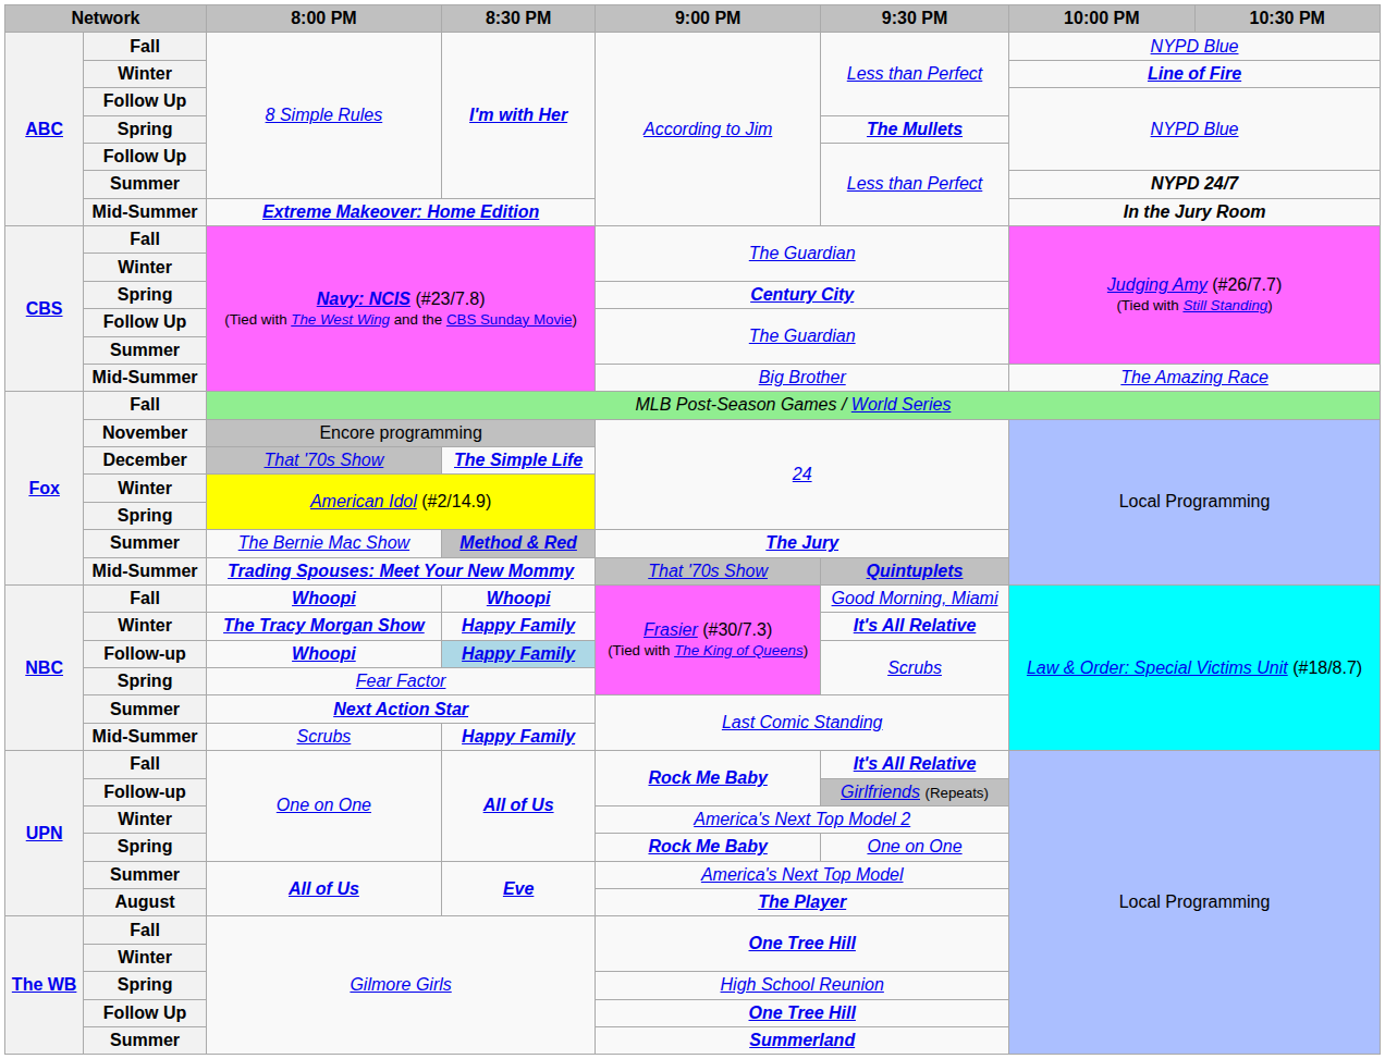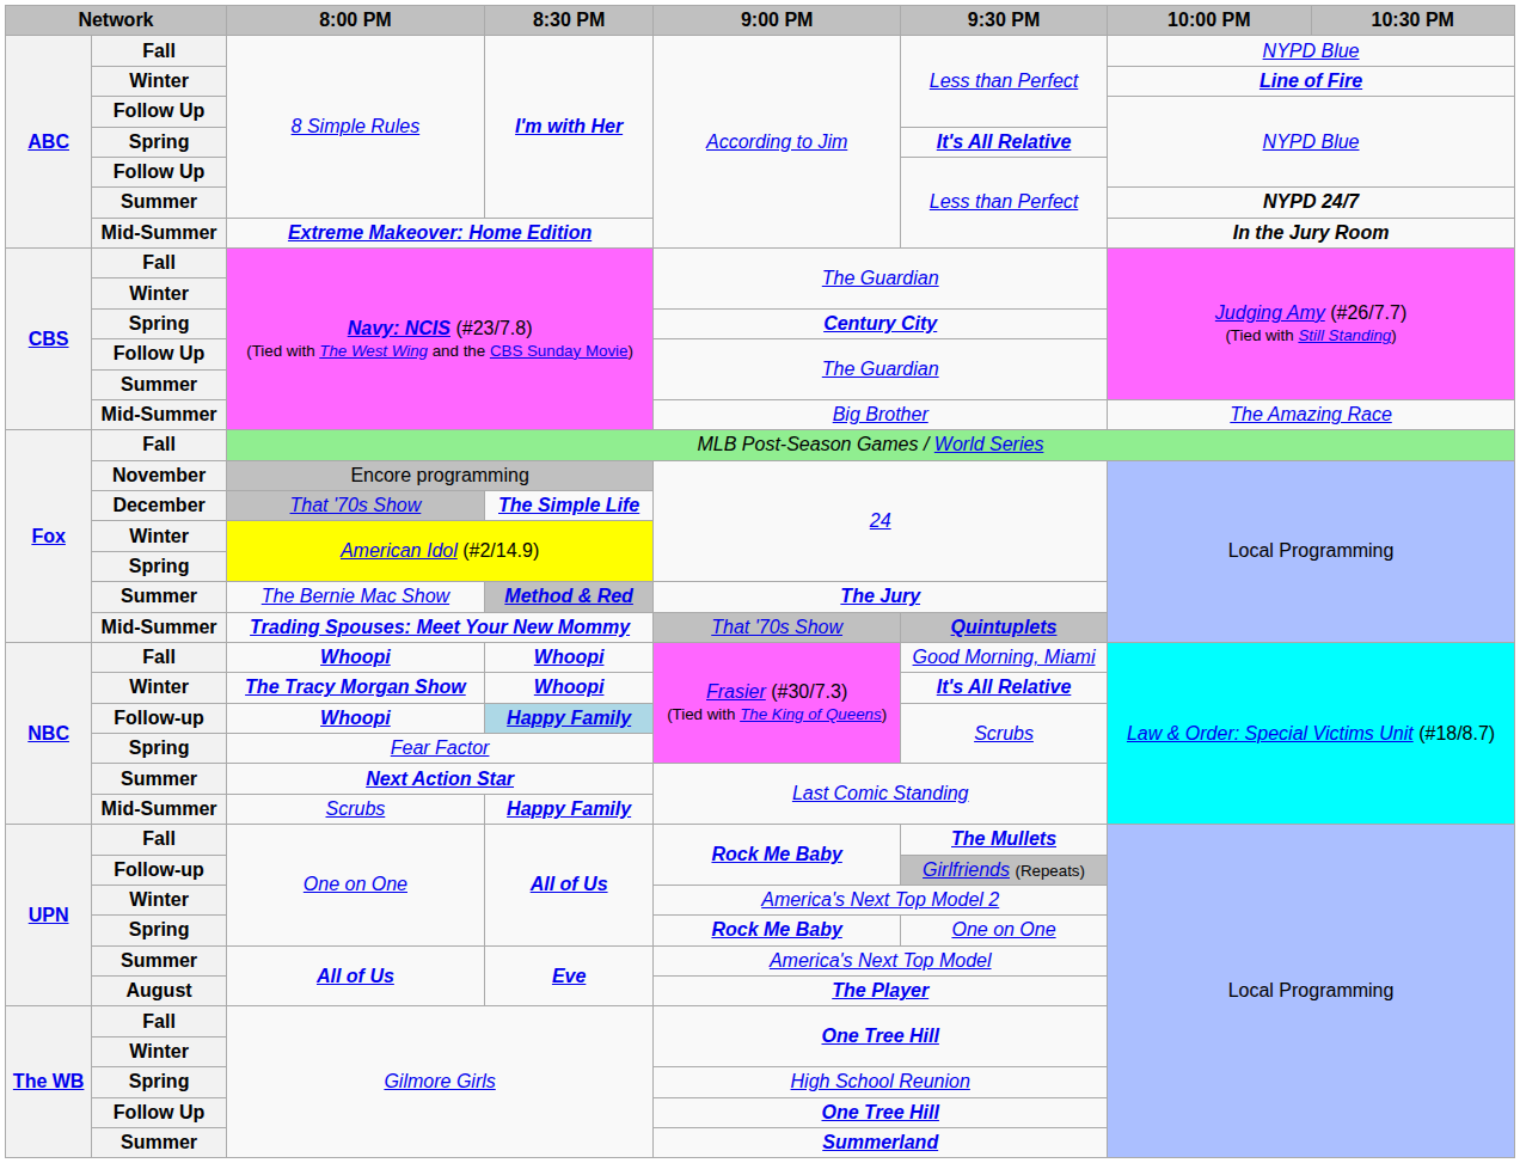 <table class="wikitable" style="width:100%;margin-right:0;text-align:center">
 <tr>
 <th colspan="2" style="background-color:#C0C0C0;text-align:center">Network</th>
 <th style="background-color:#C0C0C0;text-align:center">8:00 PM</th>
 <th style="background-color:#C0C0C0;text-align:center">8:30 PM</th>
 <th style="background-color:#C0C0C0;text-align:center">9:00 PM</th>
 <th style="background-color:#C0C0C0;text-align:center">9:30 PM</th>
 <th style="background-color:#C0C0C0;text-align:center">10:00 PM</th>
 <th style="background-color:#C0C0C0;text-align:center">10:30 PM</th>
 </tr>
 <tr>
 <th rowspan="7"><a href='#'>ABC</a></th>
 <th>Fall</th>
 <td rowspan="6"><em><a href='#'>8 Simple Rules</a></em></td>
 <td rowspan="6"><strong><em><a href='#'>I'm with Her</a></em></strong></td>
 <td rowspan="7"><em><a href='#'>According to Jim</a></em></td>
 <td rowspan="3"><em><a href='#'>Less than Perfect</a></em></td>
 <td colspan="2"><em><a href='#'>NYPD Blue</a></em></td>
 </tr>
 <tr>
 <th>Winter</th>
 <td colspan="2"><strong><em><a href='#'>Line of Fire</a></em></strong></td>
 </tr>
 <tr>
 <th>Follow Up</th>
 <td colspan="2" rowspan="3"><em><a href='#'>NYPD Blue</a></em></td>
 </tr>
 <tr>
 <th>Spring</th>
-<td><strong><em><a href='#'>The Mullets</a></em></strong></td>
+<td><strong><em><a href='#'>It's All Relative</a></em></strong></td>
 </tr>
 <tr>
 <th>Follow Up</th>
 <td rowspan="3"><em><a href='#'>Less than Perfect</a></em></td>
 </tr>
 <tr>
 <th>Summer</th>
 <td colspan="2"><strong><em>NYPD 24/7</em></strong></td>
 </tr>
 <tr>
 <th>Mid-Summer</th>
 <td colspan="2"><strong><em><a href='#'>Extreme Makeover: Home Edition</a></em></strong></td>
 <td colspan="2"><strong><em>In the Jury Room</em></strong></td>
 </tr>
 <tr>
 <th rowspan="6"><a href='#'>CBS</a></th>
 <th>Fall</th>
 <td bgcolor="#FF66FF" rowspan="6" colspan="2"><strong><em><a href='#'>Navy: NCIS</a></em></strong> (#23/7.8)<br><small>(Tied with <em><a href='#'>The West Wing</a></em> and the <a href='#'>CBS Sunday Movie</a>)</small></td>
 <td rowspan="2" colspan="2"><em><a href='#'>The Guardian</a></em></td>
 <td bgcolor="#FF66FF" rowspan="5" colspan="2"><em><a href='#'>Judging Amy</a></em> (#26/7.7)<br><small>(Tied with <em><a href='#'>Still Standing</a></em>)</small></td>
 </tr>
 <tr>
 <th>Winter</th>
 </tr>
 <tr>
 <th>Spring</th>
 <td colspan="2"><strong><em><a href='#'>Century City</a></em></strong></td>
 </tr>
 <tr>
 <th>Follow Up</th>
 <td rowspan="2" colspan="2"><em><a href='#'>The Guardian</a></em></td>
 </tr>
 <tr>
 <th>Summer</th>
 </tr>
 <tr>
 <th>Mid-Summer</th>
 <td colspan="2"><em><a href='#'>Big Brother</a></em></td>
 <td colspan="2"><em><a href='#'>The Amazing Race</a></em></td>
 </tr>
 <tr>
 <th rowspan="7"><a href='#'>Fox</a></th>
 <th>Fall</th>
 <td bgcolor="lightgreen" colspan="6"><em>MLB Post-Season Games / <a href='#'>World Series</a></em></td>
 </tr>
 <tr>
 <th>November</th>
 <td bgcolor="#C0C0C0" colspan="2">Encore programming</td>
 <td colspan="2" rowspan="4"><em><a href='#'>24</a></em></td>
 <td bgcolor="#abbfff" colspan="2" rowspan="6">Local Programming</td>
 </tr>
 <tr>
 <th>December</th>
 <td style="background:#C0C0C0;"><em><a href='#'>That '70s Show</a></em> </td>
 <td><strong><em><a href='#'>The Simple Life</a></em></strong></td>
 </tr>
 <tr>
 <th>Winter</th>
 <td bgcolor="#FFFF00" colspan="2" rowspan="2"><em><a href='#'>American Idol</a></em> (#2/14.9)</td>
 </tr>
 <tr>
 <th>Spring</th>
 </tr>
 <tr>
 <th>Summer</th>
 <td><em><a href='#'>The Bernie Mac Show</a></em></td>
 <td style="background:#C0C0C0;"><strong><em><a href='#'>Method & Red</a></em></strong> </td>
 <td colspan="2"><strong><em><a href='#'>The Jury</a></em></strong></td>
 </tr>
 <tr>
 <th>Mid-Summer</th>
 <td colspan="2"><strong><em><a href='#'>Trading Spouses: Meet Your New Mommy</a></em></strong></td>
 <td style="background:#C0C0C0;"><em><a href='#'>That '70s Show</a></em> </td>
 <td style="background:#C0C0C0;"><strong><em><a href='#'>Quintuplets</a></em></strong> </td>
 </tr>
 <tr>
 <th rowspan="6"><a href='#'>NBC</a></th>
 <th>Fall</th>
 <td><strong><em><a href='#'>Whoopi</a></em></strong></td>
 <td><strong><em><a href='#'>Whoopi</a></em></strong></td>
 <td bgcolor="#FF66FF" rowspan="4"><em><a href='#'>Frasier</a></em> (#30/7.3)<br><small>(Tied with <em><a href='#'>The King of Queens</a></em>)</small></td>
 <td><em><a href='#'>Good Morning, Miami</a></em></td>
 <td bgcolor="#00FFFF" rowspan="6" colspan="2"><em><a href='#'>Law & Order: Special Victims Unit</a></em> (#18/8.7)</td>
 </tr>
 <tr>
 <th>Winter</th>
 <td><strong><em><a href='#'>The Tracy Morgan Show</a></em></strong></td>
-<td><strong><em><a href='#'>Happy Family</a></em></strong></td>
+<td><strong><em><a href='#'>Whoopi</a></em></strong></td>
 <td><strong><em><a href='#'>It's All Relative</a></em></strong></td>
 </tr>
 <tr>
 <th>Follow-up</th>
 <td><strong><em><a href='#'>Whoopi</a></em></strong></td>
 <td style="background: lightblue;"><strong><em><a href='#'>Happy Family</a></em></strong></td>
 <td rowspan="2"><em><a href='#'>Scrubs</a></em></td>
 </tr>
 <tr>
 <th>Spring</th>
 <td colspan="2"><em><a href='#'>Fear Factor</a></em></td>
 </tr>
 <tr>
 <th>Summer</th>
 <td colspan="2"><strong><em><a href='#'>Next Action Star</a></em></strong></td>
 <td colspan="2" rowspan="2"><em><a href='#'>Last Comic Standing</a></em></td>
 </tr>
 <tr>
 <th>Mid-Summer</th>
 <td><em><a href='#'>Scrubs</a></em></td>
 <td><strong><em><a href='#'>Happy Family</a></em></strong></td>
 </tr>
 <tr>
 <th rowspan="6"><a href='#'>UPN</a></th>
 <th>Fall</th>
 <td rowspan="4"><em><a href='#'>One on One</a></em></td>
 <td rowspan="4"><strong><em><a href='#'>All of Us</a></em></strong></td>
 <td rowspan="2"><strong><em><a href='#'>Rock Me Baby</a></em></strong></td>
-<td><strong><em><a href='#'>It's All Relative</a></em></strong></td>
+<td><strong><em><a href='#'>The Mullets</a></em></strong></td>
 <td bgcolor="#abbfff" colspan="2" rowspan="11">Local Programming</td>
 </tr>
 <tr>
 <th>Follow-up</th>
 <td bgcolor="#C0C0C0"><em><a href='#'>Girlfriends</a></em> <small>(Repeats)</small></td>
 </tr>
 <tr>
 <th>Winter</th>
 <td colspan="2"><em><a href='#'>America's Next Top Model 2</a></em></td>
 </tr>
 <tr>
 <th>Spring</th>
 <td><strong><em><a href='#'>Rock Me Baby</a></em></strong></td>
 <td><em><a href='#'>One on One</a></em></td>
 </tr>
 <tr>
 <th>Summer</th>
 <td rowspan="2"><strong><em><a href='#'>All of Us</a></em></strong></td>
 <td rowspan="2"><strong><em><a href='#'>Eve</a></em></strong></td>
 <td colspan="2"><em><a href='#'>America's Next Top Model</a></em></td>
 </tr>
 <tr>
 <th>August</th>
 <td colspan="2"><strong><em><a href='#'>The Player</a></em></strong></td>
 </tr>
 <tr>
 <th rowspan="5"><a href='#'>The WB</a></th>
 <th>Fall</th>
 <td colspan="2" rowspan="5"><em><a href='#'>Gilmore Girls</a></em></td>
 <td colspan="2" rowspan="2"><strong><em><a href='#'>One Tree Hill</a></em></strong></td>
 </tr>
 <tr>
 <th>Winter</th>
 </tr>
 <tr>
 <th>Spring</th>
 <td colspan="2"><em><a href='#'>High School Reunion</a></em></td>
 </tr>
 <tr>
 <th>Follow Up</th>
 <td colspan="2"><strong><em><a href='#'>One Tree Hill</a></em></strong></td>
 </tr>
 <tr>
 <th>Summer</th>
 <td colspan="2"><strong><em><a href='#'>Summerland</a></em></strong></td>
 </tr>
 </table>
